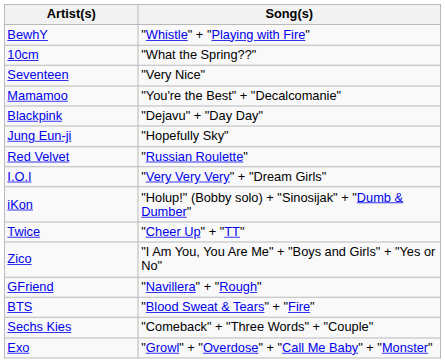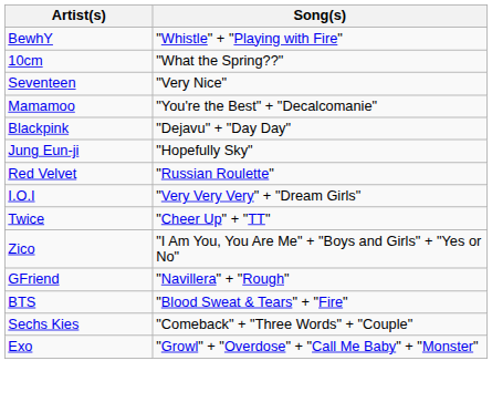 <table class="wikitable">
 <tr>
 <th width="160">Artist(s)</th>
 <th width="370">Song(s)</th>
 </tr>
 <tr>
 <td><a href='#'>BewhY</a></td>
 <td>"<a href='#'>Whistle</a>" + "<a href='#'>Playing with Fire</a>"</td>
 </tr>
 <tr>
 <td><a href='#'>10cm</a></td>
 <td>"What the Spring??"</td>
 </tr>
 <tr>
 <td><a href='#'>Seventeen</a></td>
 <td>"Very Nice"</td>
 </tr>
 <tr>
 <td><a href='#'>Mamamoo</a></td>
 <td>"You're the Best" + "Decalcomanie"</td>
 </tr>
 <tr>
 <td><a href='#'>Blackpink</a></td>
 <td>"Dejavu" + "Day Day"</td>
 </tr>
 <tr>
 <td><a href='#'>Jung Eun-ji</a></td>
 <td>"Hopefully Sky"</td>
 </tr>
 <tr>
 <td><a href='#'>Red Velvet</a></td>
 <td>"<a href='#'>Russian Roulette</a>"</td>
 </tr>
 <tr>
 <td><a href='#'>I.O.I</a></td>
 <td>"<a href='#'>Very Very Very</a>" + "Dream Girls"</td>
 </tr>
 <tr>
-<td><a href='#'>iKon</a></td>
-<td>"Holup!" (Bobby solo) + "Sinosijak" + "<a href='#'>Dumb & Dumber</a>"</td>
-</tr>
-<tr>
 <td><a href='#'>Twice</a></td>
 <td>"<a href='#'>Cheer Up</a>" + "<a href='#'>TT</a>"</td>
 </tr>
 <tr>
 <td><a href='#'>Zico</a></td>
 <td>"I Am You, You Are Me" + "Boys and Girls" + "Yes or No"</td>
 </tr>
 <tr>
 <td><a href='#'>GFriend</a></td>
 <td>"<a href='#'>Navillera</a>" + "<a href='#'>Rough</a>"</td>
 </tr>
 <tr>
 <td><a href='#'>BTS</a></td>
 <td>"<a href='#'>Blood Sweat & Tears</a>" + "<a href='#'>Fire</a>"</td>
 </tr>
 <tr>
 <td><a href='#'>Sechs Kies</a></td>
 <td>"Comeback" + "Three Words" + "Couple"</td>
 </tr>
 <tr>
 <td><a href='#'>Exo</a></td>
 <td>"<a href='#'>Growl</a>" + "<a href='#'>Overdose</a>" + "<a href='#'>Call Me Baby</a>" + "<a href='#'>Monster</a>"</td>
 </tr>
 </table>
